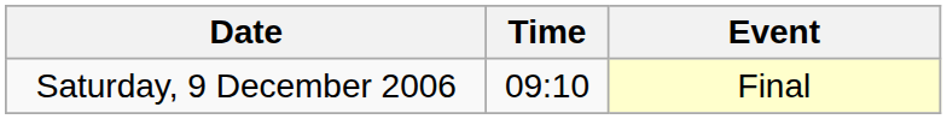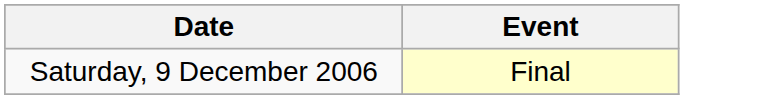 <table class = "wikitable" style="text-align:center;">
 <tr>
 <th width=220>Date</th>
-<th width=50>Time</th>
 <th width=150>Event</th>
 </tr>
 <tr>
 <td>Saturday, 9 December 2006</td>
-<td>09:10</td>
 <td bgcolor=ffffcc>Final</td>
 </tr>
 </table>
